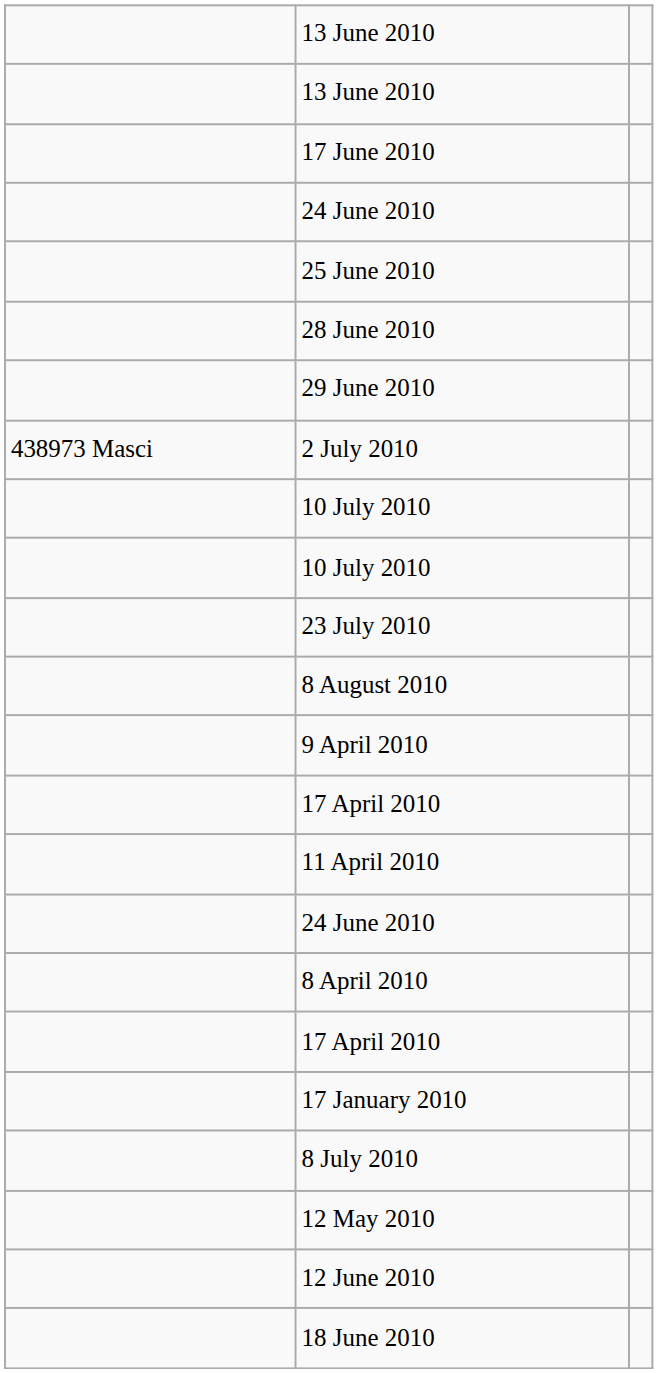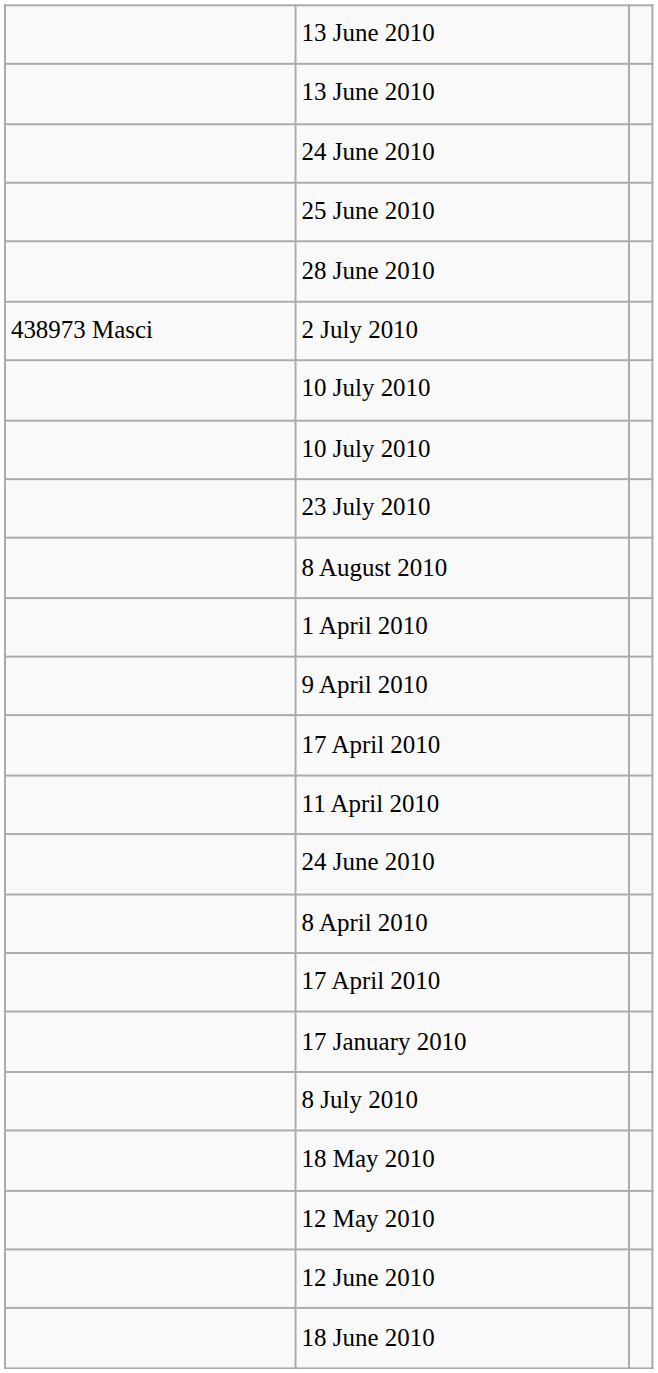 <table class="wikitable" style="font-size: 80%; float: left; width: 26em; margin-right: 1em; height: 700px">
 <tr>
 <td></td>
 <td>13 June 2010</td>
 <td></td>
 </tr>
 <tr>
 <td></td>
 <td>13 June 2010</td>
-<td></td>
-</tr>
-<tr>
-<td></td>
-<td>17 June 2010</td>
 <td></td>
 </tr>
 <tr>
 <td></td>
 <td>24 June 2010</td>
 <td></td>
 </tr>
 <tr>
 <td></td>
 <td>25 June 2010</td>
 <td></td>
 </tr>
 <tr>
 <td></td>
 <td>28 June 2010</td>
-<td></td>
-</tr>
-<tr>
-<td></td>
-<td>29 June 2010</td>
 <td></td>
 </tr>
 <tr>
 <td>438973 Masci</td>
 <td>2 July 2010</td>
 <td></td>
 </tr>
 <tr>
 <td></td>
 <td>10 July 2010</td>
 <td></td>
 </tr>
 <tr>
 <td></td>
 <td>10 July 2010</td>
 <td></td>
 </tr>
 <tr>
 <td></td>
 <td>23 July 2010</td>
 <td></td>
 </tr>
 <tr>
 <td></td>
 <td>8 August 2010</td>
+<td></td>
+</tr>
+<tr>
+<td></td>
+<td>1 April 2010</td>
 <td></td>
 </tr>
 <tr>
 <td></td>
 <td>9 April 2010</td>
 <td></td>
 </tr>
 <tr>
 <td></td>
 <td>17 April 2010</td>
 <td></td>
 </tr>
 <tr>
 <td></td>
 <td>11 April 2010</td>
 <td></td>
 </tr>
 <tr>
 <td></td>
 <td>24 June 2010</td>
 <td></td>
 </tr>
 <tr>
 <td></td>
 <td>8 April 2010</td>
 <td></td>
 </tr>
 <tr>
 <td></td>
 <td>17 April 2010</td>
 <td></td>
 </tr>
 <tr>
 <td></td>
 <td>17 January 2010</td>
 <td></td>
 </tr>
 <tr>
 <td></td>
 <td>8 July 2010</td>
 <td></td>
 </tr>
 <tr>
 <td></td>
+<td>18 May 2010</td>
+<td></td>
+</tr>
+<tr>
+<td></td>
 <td>12 May 2010</td>
 <td></td>
 </tr>
 <tr>
 <td></td>
 <td>12 June 2010</td>
 <td></td>
 </tr>
 <tr>
 <td></td>
 <td>18 June 2010</td>
 <td></td>
 </tr>
 </table>
